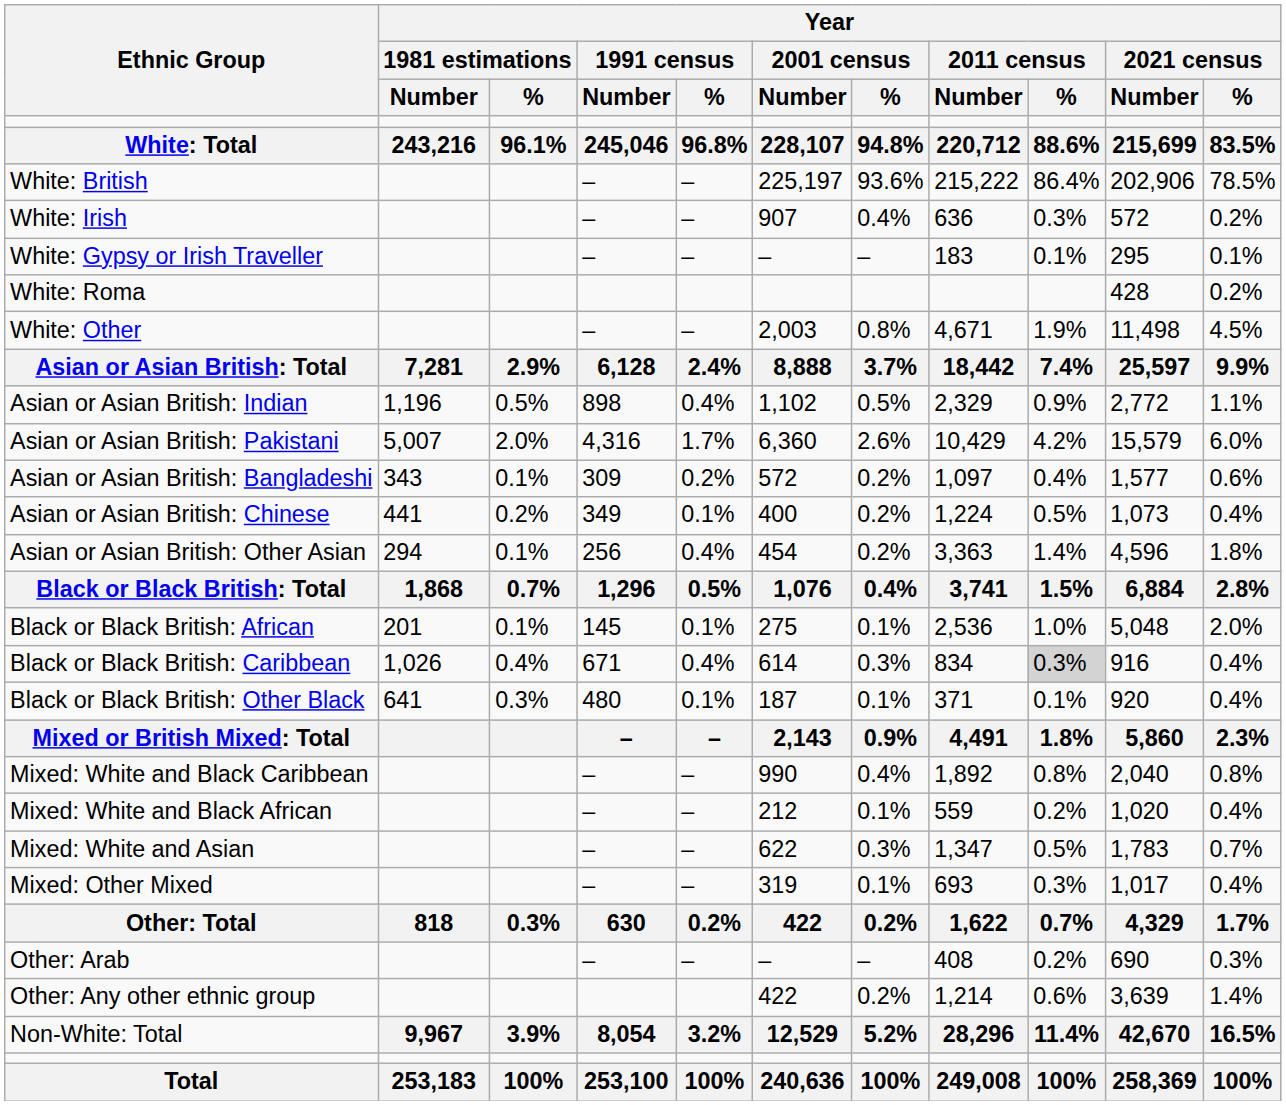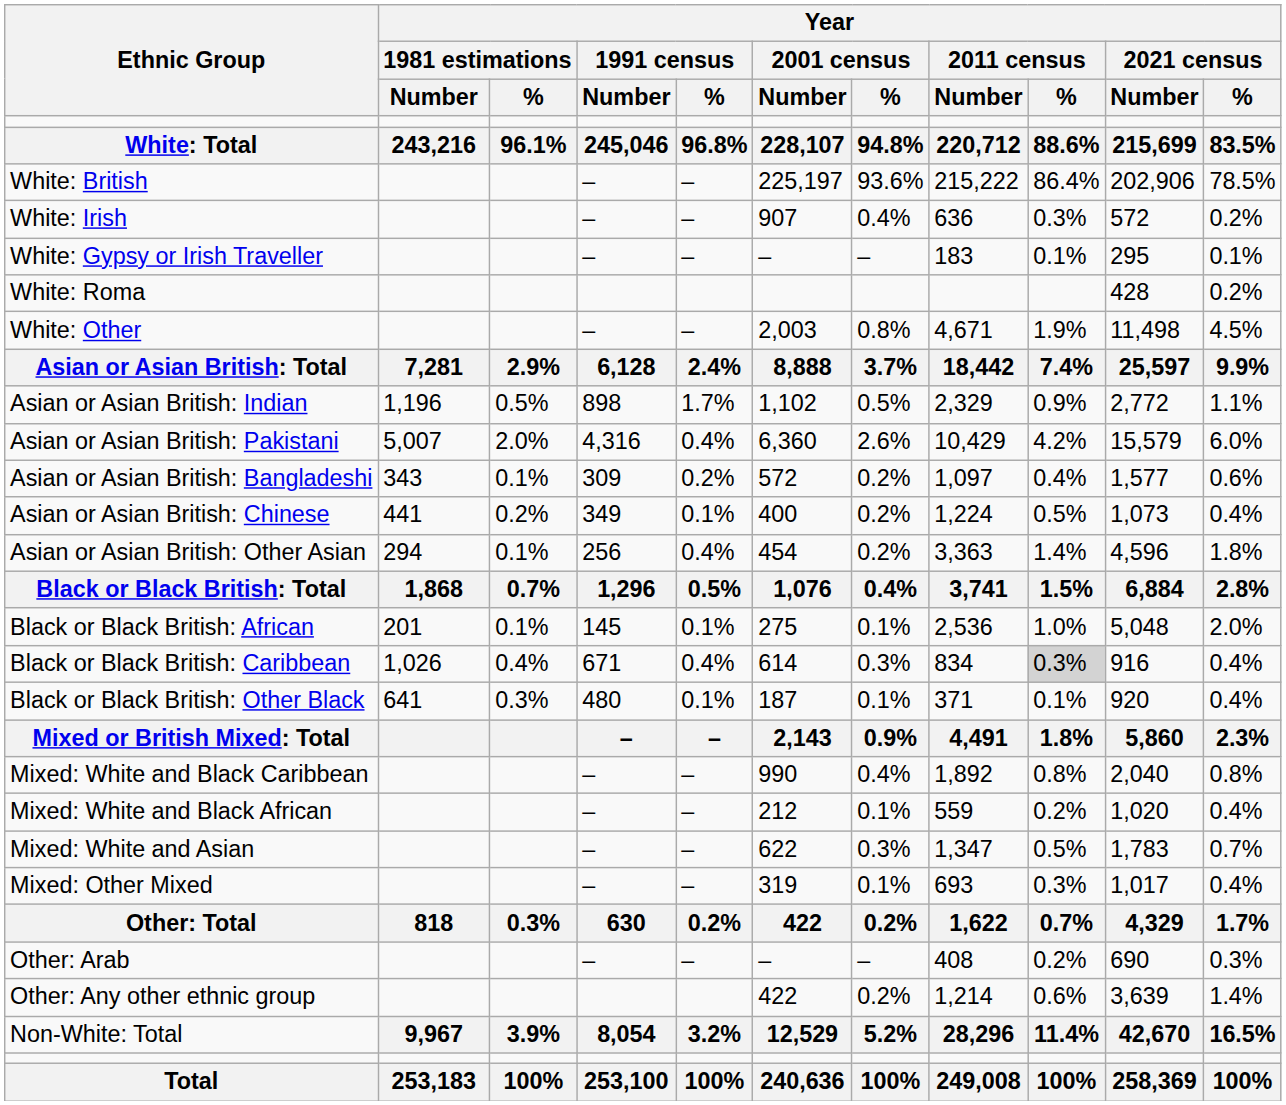 <table class="wikitable sortable mw-collapsible mw-collapsed wiki table">
 <tr>
 <th rowspan="3">Ethnic Group</th>
 <th colspan="10">Year</th>
 </tr>
 <tr>
 <th colspan="2">1981 estimations</th>
 <th colspan="2">1991 census</th>
 <th colspan="2">2001 census</th>
 <th colspan="2">2011 census</th>
 <th colspan="2">2021 census</th>
 </tr>
 <tr>
 <th>Number</th>
 <th>%</th>
 <th>Number</th>
 <th>%</th>
 <th>Number</th>
 <th>%</th>
 <th>Number</th>
 <th>%</th>
 <th>Number</th>
 <th>%</th>
 </tr>
 <tr>
 <td></td>
 <td></td>
 <td></td>
 <td></td>
 <td></td>
 <td></td>
 <td></td>
 <td></td>
 <td></td>
 <td></td>
 <td></td>
 </tr>
 <tr>
 <th><a href='#'>White</a>: Total</th>
 <th>243,216</th>
 <th>96.1%</th>
 <th>245,046</th>
 <th>96.8%</th>
 <th>228,107</th>
 <th>94.8%</th>
 <th>220,712</th>
 <th>88.6%</th>
 <th>215,699</th>
 <th>83.5%</th>
 </tr>
 <tr>
 <td>White: <a href='#'>British</a></td>
 <td></td>
 <td></td>
 <td>–</td>
 <td>–</td>
 <td>225,197</td>
 <td>93.6%</td>
 <td>215,222</td>
 <td>86.4%</td>
 <td>202,906</td>
 <td>78.5%</td>
 </tr>
 <tr>
 <td>White: <a href='#'>Irish</a></td>
 <td></td>
 <td></td>
 <td>–</td>
 <td>–</td>
 <td>907</td>
 <td>0.4%</td>
 <td>636</td>
 <td>0.3%</td>
 <td>572</td>
 <td>0.2%</td>
 </tr>
 <tr>
 <td>White: <a href='#'>Gypsy or Irish Traveller</a></td>
 <td></td>
 <td></td>
 <td>–</td>
 <td>–</td>
 <td>–</td>
 <td>–</td>
 <td>183</td>
 <td>0.1%</td>
 <td>295</td>
 <td>0.1%</td>
 </tr>
 <tr>
 <td>White: Roma</td>
 <td></td>
 <td></td>
 <td></td>
 <td></td>
 <td></td>
 <td></td>
 <td></td>
 <td></td>
 <td>428</td>
 <td>0.2%</td>
 </tr>
 <tr>
 <td>White: <a href='#'>Other</a></td>
 <td></td>
 <td></td>
 <td>–</td>
 <td>–</td>
 <td>2,003</td>
 <td>0.8%</td>
 <td>4,671</td>
 <td>1.9%</td>
 <td>11,498</td>
 <td>4.5%</td>
 </tr>
 <tr>
 <th><a href='#'>Asian or Asian British</a>: Total</th>
 <th>7,281</th>
 <th>2.9%</th>
 <th>6,128</th>
 <th>2.4%</th>
 <th>8,888</th>
 <th>3.7%</th>
 <th>18,442</th>
 <th>7.4%</th>
 <th>25,597</th>
 <th>9.9%</th>
 </tr>
 <tr>
 <td>Asian or Asian British: <a href='#'>Indian</a></td>
 <td>1,196</td>
 <td>0.5%</td>
 <td>898</td>
-<td>0.4%</td>
+<td>1.7%</td>
 <td>1,102</td>
 <td>0.5%</td>
 <td>2,329</td>
 <td>0.9%</td>
 <td>2,772</td>
 <td>1.1%</td>
 </tr>
 <tr>
 <td>Asian or Asian British: <a href='#'>Pakistani</a></td>
 <td>5,007</td>
 <td>2.0%</td>
 <td>4,316</td>
-<td>1.7%</td>
+<td>0.4%</td>
 <td>6,360</td>
 <td>2.6%</td>
 <td>10,429</td>
 <td>4.2%</td>
 <td>15,579</td>
 <td>6.0%</td>
 </tr>
 <tr>
 <td>Asian or Asian British: <a href='#'>Bangladeshi</a></td>
 <td>343</td>
 <td>0.1%</td>
 <td>309</td>
 <td>0.2%</td>
 <td>572</td>
 <td>0.2%</td>
 <td>1,097</td>
 <td>0.4%</td>
 <td>1,577</td>
 <td>0.6%</td>
 </tr>
 <tr>
 <td>Asian or Asian British: <a href='#'>Chinese</a></td>
 <td>441</td>
 <td>0.2%</td>
 <td>349</td>
 <td>0.1%</td>
 <td>400</td>
 <td>0.2%</td>
 <td>1,224</td>
 <td>0.5%</td>
 <td>1,073</td>
 <td>0.4%</td>
 </tr>
 <tr>
 <td>Asian or Asian British: Other Asian</td>
 <td>294</td>
 <td>0.1%</td>
 <td>256</td>
 <td>0.4%</td>
 <td>454</td>
 <td>0.2%</td>
 <td>3,363</td>
 <td>1.4%</td>
 <td>4,596</td>
 <td>1.8%</td>
 </tr>
 <tr>
 <th><a href='#'>Black or Black British</a>: Total</th>
 <th>1,868</th>
 <th>0.7%</th>
 <th>1,296</th>
 <th>0.5%</th>
 <th>1,076</th>
 <th>0.4%</th>
 <th>3,741</th>
 <th>1.5%</th>
 <th>6,884</th>
 <th>2.8%</th>
 </tr>
 <tr>
 <td>Black or Black British: <a href='#'>African</a></td>
 <td>201</td>
 <td>0.1%</td>
 <td>145</td>
 <td>0.1%</td>
 <td>275</td>
 <td>0.1%</td>
 <td>2,536</td>
 <td>1.0%</td>
 <td>5,048</td>
 <td>2.0%</td>
 </tr>
 <tr>
 <td>Black or Black British: <a href='#'>Caribbean</a></td>
 <td>1,026</td>
 <td>0.4%</td>
 <td>671</td>
 <td>0.4%</td>
 <td>614</td>
 <td>0.3%</td>
 <td>834</td>
 <td style="background: lightgrey;">0.3%</td>
 <td>916</td>
 <td>0.4%</td>
 </tr>
 <tr>
 <td>Black or Black British: <a href='#'>Other Black</a></td>
 <td>641</td>
 <td>0.3%</td>
 <td>480</td>
 <td>0.1%</td>
 <td>187</td>
 <td>0.1%</td>
 <td>371</td>
 <td>0.1%</td>
 <td>920</td>
 <td>0.4%</td>
 </tr>
 <tr>
 <th><a href='#'>Mixed or British Mixed</a>: Total</th>
 <th></th>
 <th></th>
 <th>–</th>
 <th>–</th>
 <th>2,143</th>
 <th>0.9%</th>
 <th>4,491</th>
 <th>1.8%</th>
 <th>5,860</th>
 <th>2.3%</th>
 </tr>
 <tr>
 <td>Mixed: White and Black Caribbean</td>
 <td></td>
 <td></td>
 <td>–</td>
 <td>–</td>
 <td>990</td>
 <td>0.4%</td>
 <td>1,892</td>
 <td>0.8%</td>
 <td>2,040</td>
 <td>0.8%</td>
 </tr>
 <tr>
 <td>Mixed: White and Black African</td>
 <td></td>
 <td></td>
 <td>–</td>
 <td>–</td>
 <td>212</td>
 <td>0.1%</td>
 <td>559</td>
 <td>0.2%</td>
 <td>1,020</td>
 <td>0.4%</td>
 </tr>
 <tr>
 <td>Mixed: White and Asian</td>
 <td></td>
 <td></td>
 <td>–</td>
 <td>–</td>
 <td>622</td>
 <td>0.3%</td>
 <td>1,347</td>
 <td>0.5%</td>
 <td>1,783</td>
 <td>0.7%</td>
 </tr>
 <tr>
 <td>Mixed: Other Mixed</td>
 <td></td>
 <td></td>
 <td>–</td>
 <td>–</td>
 <td>319</td>
 <td>0.1%</td>
 <td>693</td>
 <td>0.3%</td>
 <td>1,017</td>
 <td>0.4%</td>
 </tr>
 <tr>
 <th>Other: Total</th>
 <th>818</th>
 <th>0.3%</th>
 <th>630</th>
 <th>0.2%</th>
 <th>422</th>
 <th>0.2%</th>
 <th>1,622</th>
 <th>0.7%</th>
 <th>4,329</th>
 <th>1.7%</th>
 </tr>
 <tr>
 <td>Other: Arab</td>
 <td></td>
 <td></td>
 <td>–</td>
 <td>–</td>
 <td>–</td>
 <td>–</td>
 <td>408</td>
 <td>0.2%</td>
 <td>690</td>
 <td>0.3%</td>
 </tr>
 <tr>
 <td>Other: Any other ethnic group</td>
 <td></td>
 <td></td>
 <td></td>
 <td></td>
 <td>422</td>
 <td>0.2%</td>
 <td>1,214</td>
 <td>0.6%</td>
 <td>3,639</td>
 <td>1.4%</td>
 </tr>
 <tr>
 <td>Non-White: Total</td>
 <th>9,967</th>
 <th>3.9%</th>
 <th>8,054</th>
 <th>3.2%</th>
 <th>12,529</th>
 <th>5.2%</th>
 <th>28,296</th>
 <th>11.4%</th>
 <th>42,670</th>
 <th>16.5%</th>
 </tr>
 <tr>
 <td></td>
 <td></td>
 <td></td>
 <td></td>
 <td></td>
 <td></td>
 <td></td>
 <td></td>
 <td></td>
 <td></td>
 <td></td>
 </tr>
 <tr>
 <th>Total</th>
 <th>253,183</th>
 <th>100%</th>
 <th>253,100</th>
 <th>100%</th>
 <th>240,636</th>
 <th>100%</th>
 <th>249,008</th>
 <th>100%</th>
 <th>258,369</th>
 <th>100%</th>
 </tr>
 </table>
